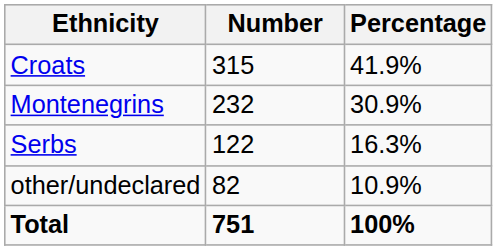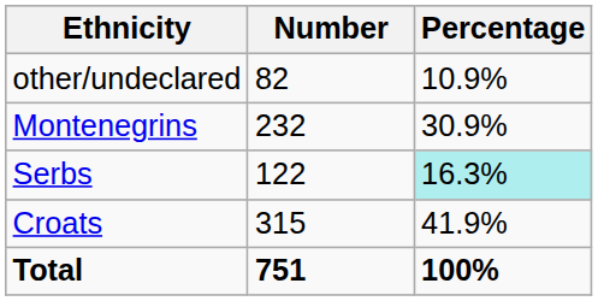 <table class="wikitable">
 <tr>
 <th width="100px">Ethnicity</th>
 <th width="80px">Number</th>
 <th width="80px">Percentage</th>
 </tr>
 <tr>
-<td><a href='#'>Croats</a></td>
-<td>315</td>
-<td>41.9%</td>
+<td>other/undeclared</td>
+<td>82</td>
+<td>10.9%</td>
 </tr>
 <tr>
 <td><a href='#'>Montenegrins</a></td>
 <td>232</td>
 <td>30.9%</td>
 </tr>
 <tr>
 <td><a href='#'>Serbs</a></td>
 <td>122</td>
-<td>16.3%</td>
+<td style="background: paleturquoise;">16.3%</td>
 </tr>
 <tr>
-<td>other/undeclared</td>
-<td>82</td>
-<td>10.9%</td>
+<td><a href='#'>Croats</a></td>
+<td>315</td>
+<td>41.9%</td>
 </tr>
 <tr>
 <td><strong>Total</strong></td>
 <td><strong>751</strong></td>
 <td><strong>100%</strong></td>
 </tr>
 </table>
